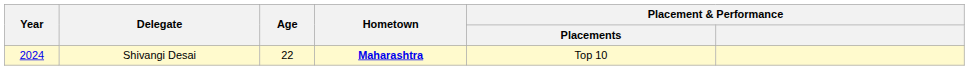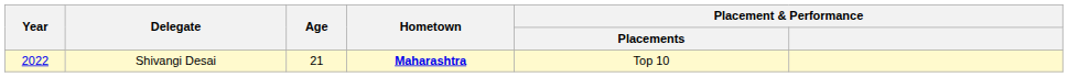 <table class="wikitable" style="text-align:center; line-height:20px; font-size:90%; width:100%;">
 <tr>
 <th rowspan="2"  width=50px>Year</th>
 <th rowspan="2"  width=200px>Delegate</th>
 <th rowspan="2"  width=50px>Age</th>
 <th rowspan="2"  width=150px>Hometown</th>
 <th colspan="2"  width=100px>Placement & Performance</th>
 </tr>
 <tr>
 <th width=250px>Placements</th>
 <th width=250px></th>
 </tr>
 <tr style="background:#FFFACD;">
-<td> <a href='#'>2024</a></td>
+<td> <a href='#'>2022</a></td>
 <td>Shivangi Desai</td>
-<td>22</td>
+<td>21</td>
 <td><strong><a href='#'>Maharashtra</a></strong></td>
 <td>Top 10</td>
 <td style="background:;"></td>
 </tr>
 </table>
